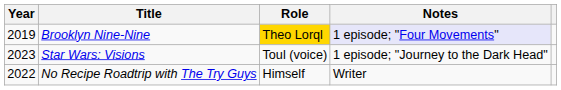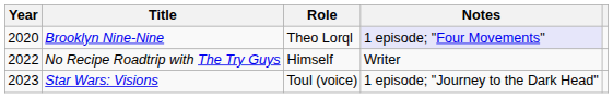 <table class="wikitable">
 <tr>
 <th>Year</th>
 <th>Title</th>
 <th>Role</th>
 <th>Notes</th>
 <th></th>
 </tr>
 <tr>
-<td>2019</td>
+<td>2020</td>
 <td><em><a href='#'>Brooklyn Nine-Nine</a></em></td>
-<td style="background: gold;">Theo Lorql</td>
+<td>Theo Lorql</td>
 <td style="background: lavender;">1 episode; "<a href='#'>Four Movements</a>"</td>
+<td></td>
+</tr>
+<tr>
+<td>2022</td>
+<td><em>No Recipe Roadtrip with <a href='#'>The Try Guys</a></em></td>
+<td>Himself</td>
+<td>Writer</td>
 <td></td>
 </tr>
 <tr>
 <td>2023</td>
 <td><em><a href='#'>Star Wars: Visions</a></em></td>
 <td>Toul (voice)</td>
 <td>1 episode; "Journey to the Dark Head"</td>
 <td></td>
 </tr>
-<tr>
-<td>2022</td>
-<td><em>No Recipe Roadtrip with <a href='#'>The Try Guys</a></em></td>
-<td>Himself</td>
-<td>Writer</td>
-<td></td>
-</tr>
 </table>
